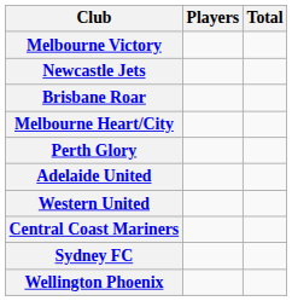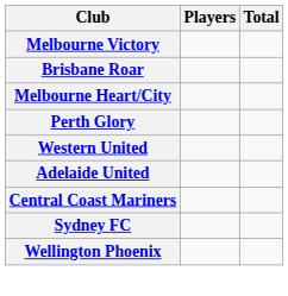 <table class="sortable wikitable plainrowheaders">
 <tr>
 <th scope="col">Club</th>
 <th scope="col">Players</th>
 <th scope="col">Total</th>
 </tr>
 <tr>
 <th scope="row"><a href='#'>Melbourne Victory</a></th>
-<td align="center"></td>
-<td align="center"></td>
-</tr>
-<tr>
-<th scope="row"><a href='#'>Newcastle Jets</a></th>
 <td align="center"></td>
 <td align="center"></td>
 </tr>
 <tr>
 <th scope="row"><a href='#'>Brisbane Roar</a></th>
 <td align="center"></td>
 <td align="center"></td>
 </tr>
 <tr>
 <th scope="row"><a href='#'>Melbourne Heart/City</a></th>
 <td align="center"></td>
 <td align="center"></td>
 </tr>
 <tr>
 <th scope="row"><a href='#'>Perth Glory</a></th>
 <td align="center"></td>
 <td align="center"></td>
 </tr>
 <tr>
-<th scope="row"><a href='#'>Adelaide United</a></th>
+<th scope="row"><a href='#'>Western United</a></th>
 <td align="center"></td>
 <td align="center"></td>
 </tr>
 <tr>
-<th scope="row"><a href='#'>Western United</a></th>
+<th scope="row"><a href='#'>Adelaide United</a></th>
 <td align="center"></td>
 <td align="center"></td>
 </tr>
 <tr>
 <th scope="row"><a href='#'>Central Coast Mariners</a></th>
 <td align="center"></td>
 <td align="center"></td>
 </tr>
 <tr>
 <th scope="row"><a href='#'>Sydney FC</a></th>
 <td align="center"></td>
 <td align="center"></td>
 </tr>
 <tr>
 <th scope="row"><a href='#'>Wellington Phoenix</a></th>
 <td align="center"></td>
 <td align="center"></td>
 </tr>
 </table>
